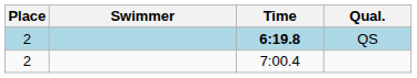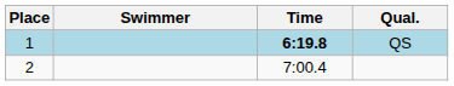 <table class=wikitable style="text-align:center">
 <tr>
 <th>Place</th>
 <th width=200>Swimmer</th>
 <th width=90>Time</th>
 <th width=90>Qual.</th>
 </tr>
 <tr bgcolor=lightblue>
-<td>2</td>
+<td>1</td>
 <td align=left></td>
 <td><strong>6:19.8</strong></td>
 <td>QS</td>
 </tr>
 <tr>
 <td>2</td>
 <td align=left></td>
 <td>7:00.4</td>
 <td></td>
 </tr>
 </table>
